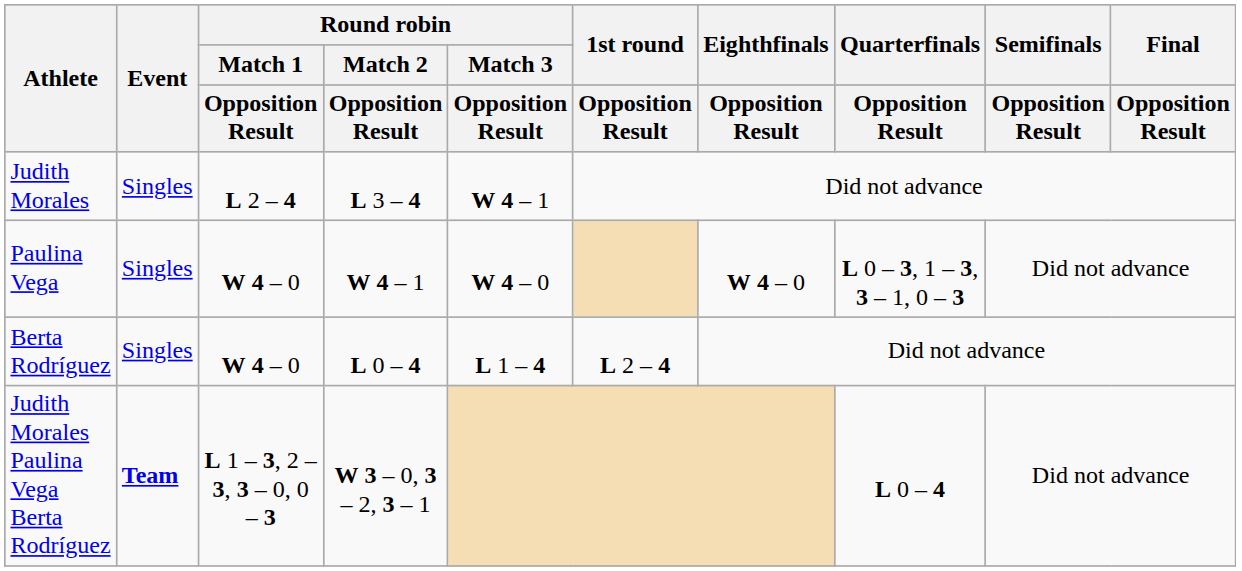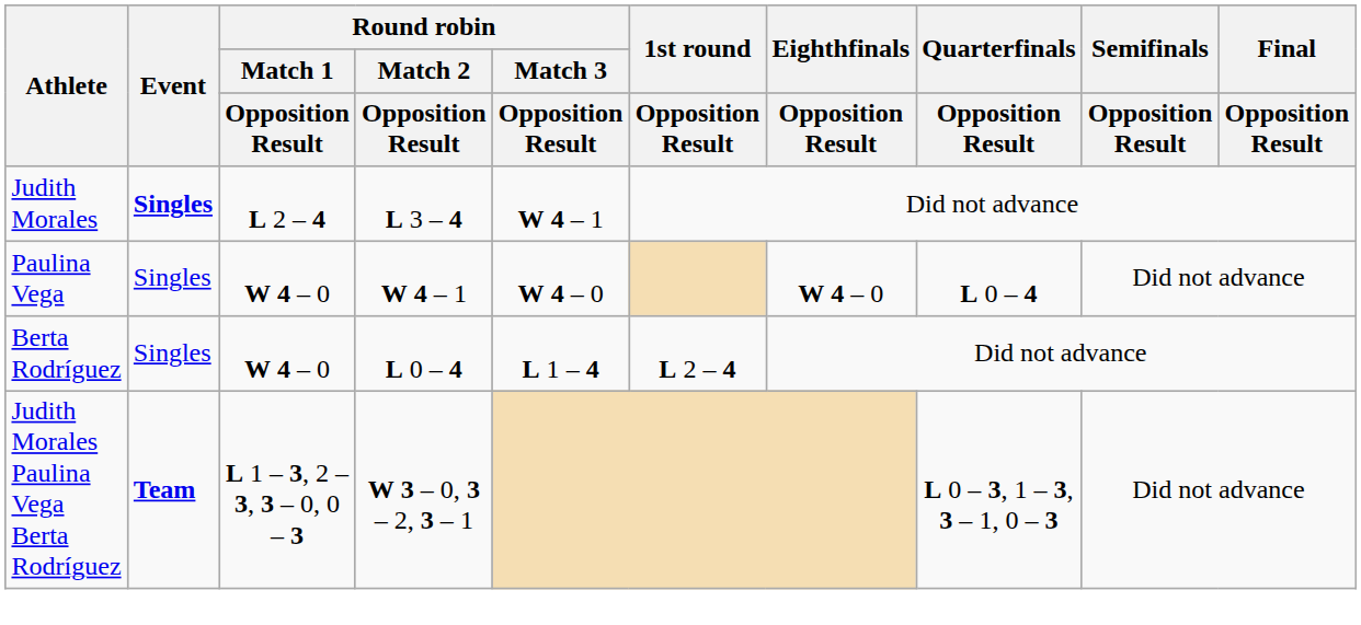 <table class="wikitable" border="1" style="font-size:90%">
 <tr>
 <th rowspan=3>Athlete</th>
 <th rowspan=3>Event</th>
 <th colspan=3>Round robin</th>
 <th rowspan=2>1st round</th>
 <th rowspan=2>Eighthfinals</th>
 <th rowspan=2>Quarterfinals</th>
 <th rowspan=2>Semifinals</th>
 <th rowspan=2>Final</th>
 </tr>
 <tr>
 <th>Match 1</th>
 <th>Match 2</th>
 <th>Match 3</th>
 </tr>
 <tr>
 <th>Opposition<br>Result</th>
 <th>Opposition<br>Result</th>
 <th>Opposition<br>Result</th>
 <th>Opposition<br>Result</th>
 <th>Opposition<br>Result</th>
 <th>Opposition<br>Result</th>
 <th>Opposition<br>Result</th>
 <th>Opposition<br>Result</th>
 </tr>
 <tr>
 <td><a href='#'>Judith Morales</a></td>
-<td><a href='#'>Singles</a></td>
+<td><strong><a href='#'>Singles</a></strong></td>
 <td align=center><br><strong>L</strong> 2 – <strong>4</strong></td>
 <td align=center><br><strong>L</strong> 3 – <strong>4</strong></td>
 <td align=center><br><strong>W</strong> <strong>4</strong> – 1</td>
 <td align="center" colspan="7">Did not advance</td>
 </tr>
 <tr>
 <td><a href='#'>Paulina Vega</a></td>
 <td><a href='#'>Singles</a></td>
 <td align=center><br><strong>W</strong> <strong>4</strong> – 0</td>
 <td align=center><br><strong>W</strong> <strong>4</strong> – 1</td>
 <td align=center><br><strong>W</strong> <strong>4</strong> – 0</td>
 <td align=center bgcolor=wheat></td>
 <td align=center><br><strong>W</strong> <strong>4</strong> – 0</td>
-<td align=center><br><strong>L</strong> 0 – <strong>3</strong>, 1 – <strong>3</strong>, <strong>3</strong> – 1, 0 – <strong>3</strong></td>
+<td align=center><br><strong>L</strong> 0 – <strong>4</strong></td>
 <td align="center" colspan="7">Did not advance</td>
 </tr>
 <tr>
 <td><a href='#'>Berta Rodríguez</a></td>
 <td><a href='#'>Singles</a></td>
 <td align=center><br><strong>W</strong> <strong>4</strong> – 0</td>
 <td align=center><br><strong>L</strong> 0 – <strong>4</strong></td>
 <td align=center><br><strong>L</strong> 1 – <strong>4</strong></td>
 <td align=center><br><strong>L</strong> 2 – <strong>4</strong></td>
 <td align="center" colspan="7">Did not advance</td>
 </tr>
 <tr>
 <td><a href='#'>Judith Morales</a><br><a href='#'>Paulina Vega</a><br><a href='#'>Berta Rodríguez</a></td>
 <td><strong><a href='#'>Team</a></strong></td>
 <td align=center><br><strong>L</strong> 1 – <strong>3</strong>, 2 – <strong>3</strong>, <strong>3</strong> – 0, 0 – <strong>3</strong></td>
 <td align=center><br> <strong>W</strong> <strong>3</strong> – 0, <strong>3</strong> – 2, <strong>3</strong> – 1</td>
 <td align=center bgcolor=wheat colspan=3></td>
-<td align=center><br><strong>L</strong> 0 – <strong>4</strong></td>
+<td align=center><br><strong>L</strong> 0 – <strong>3</strong>, 1 – <strong>3</strong>, <strong>3</strong> – 1, 0 – <strong>3</strong></td>
 <td align="center" colspan="7">Did not advance</td>
 </tr>
 </table>
